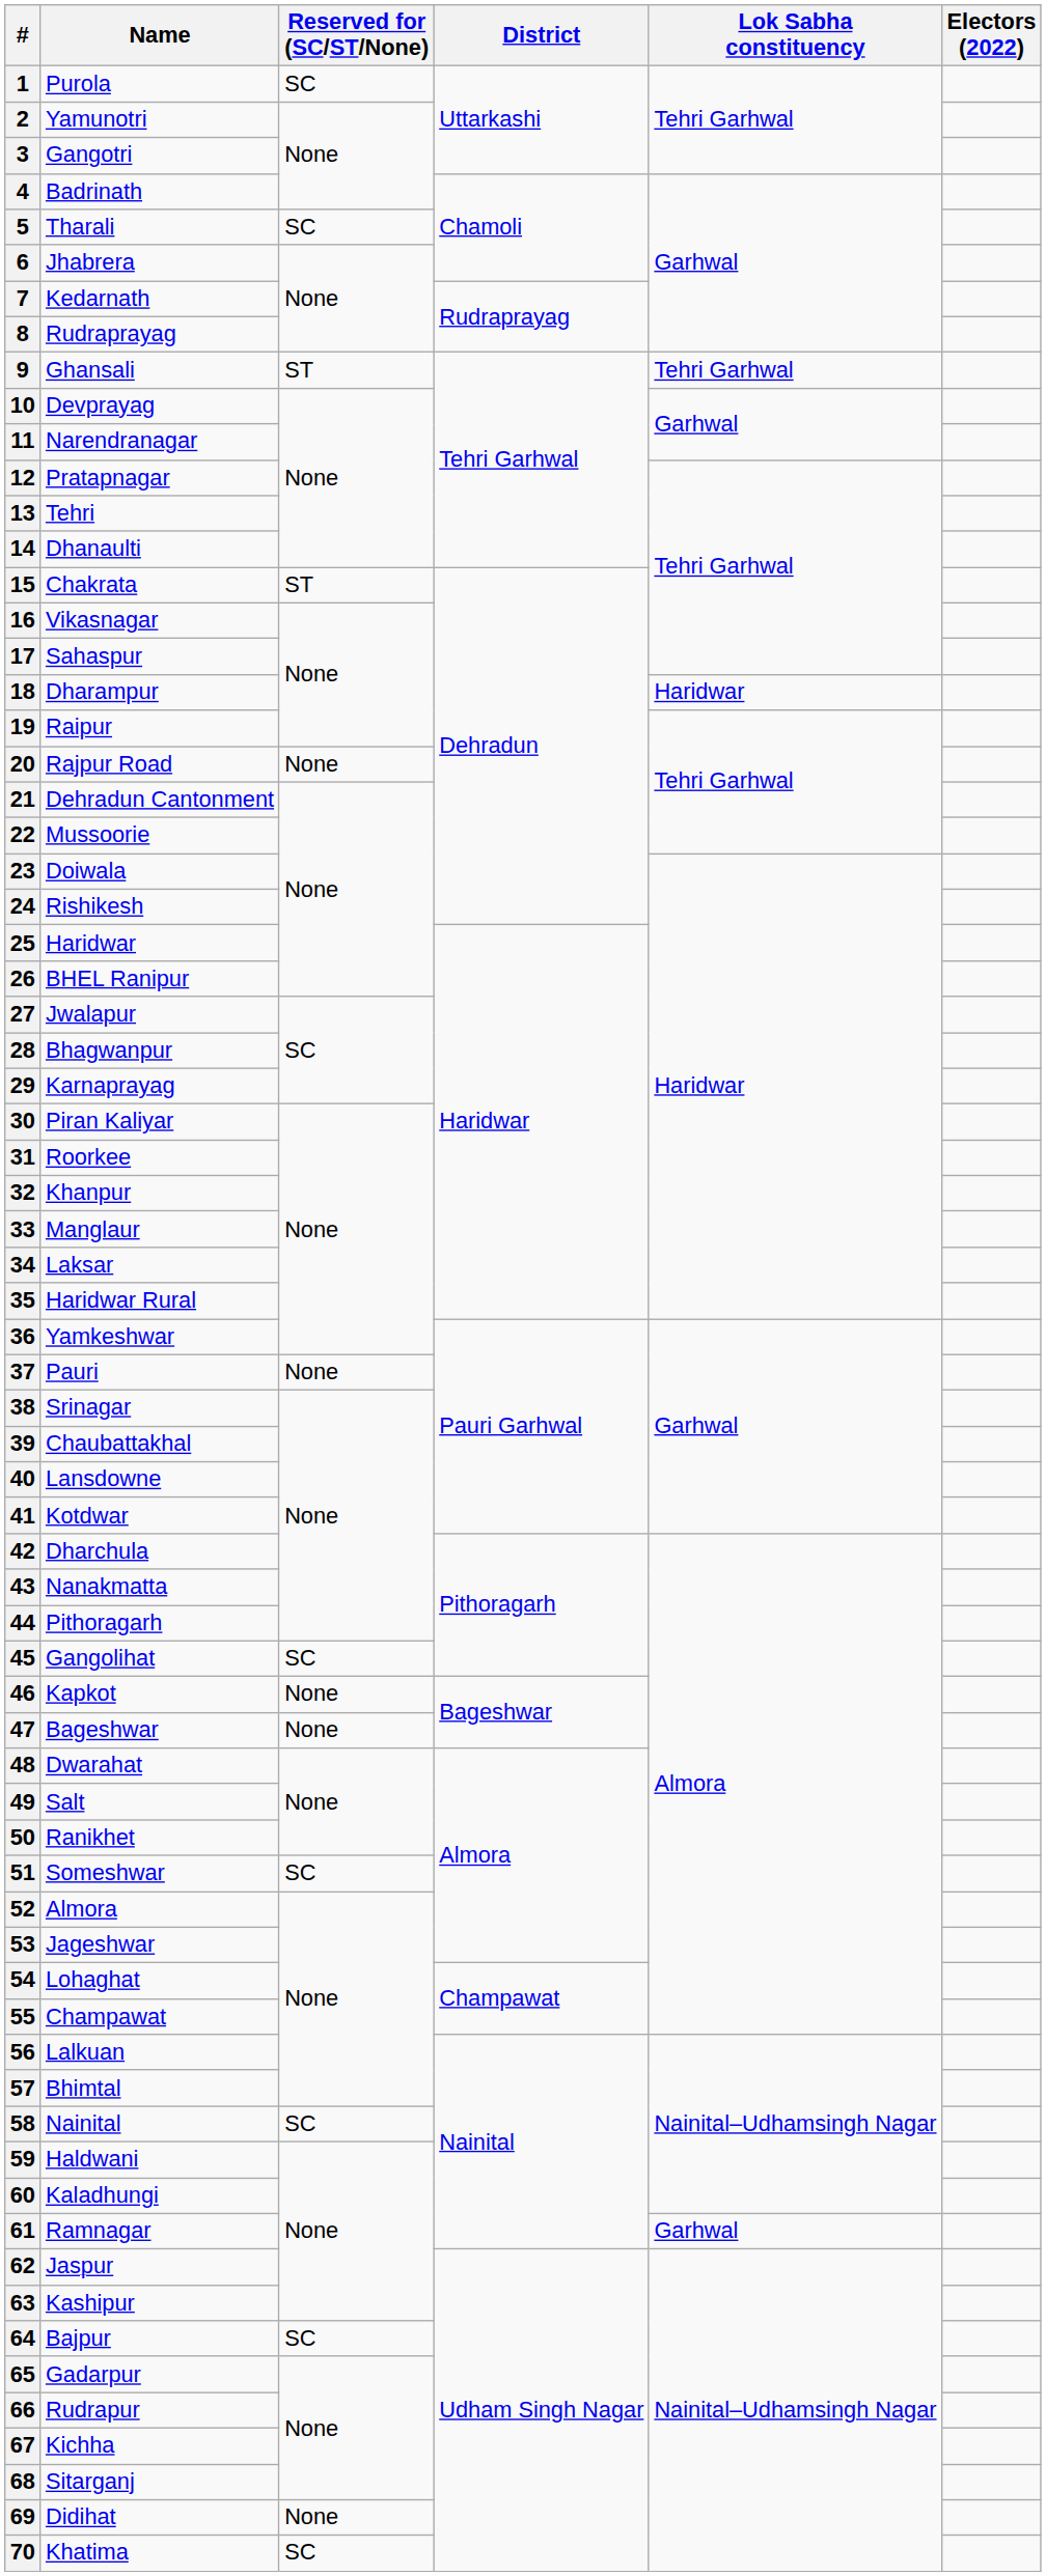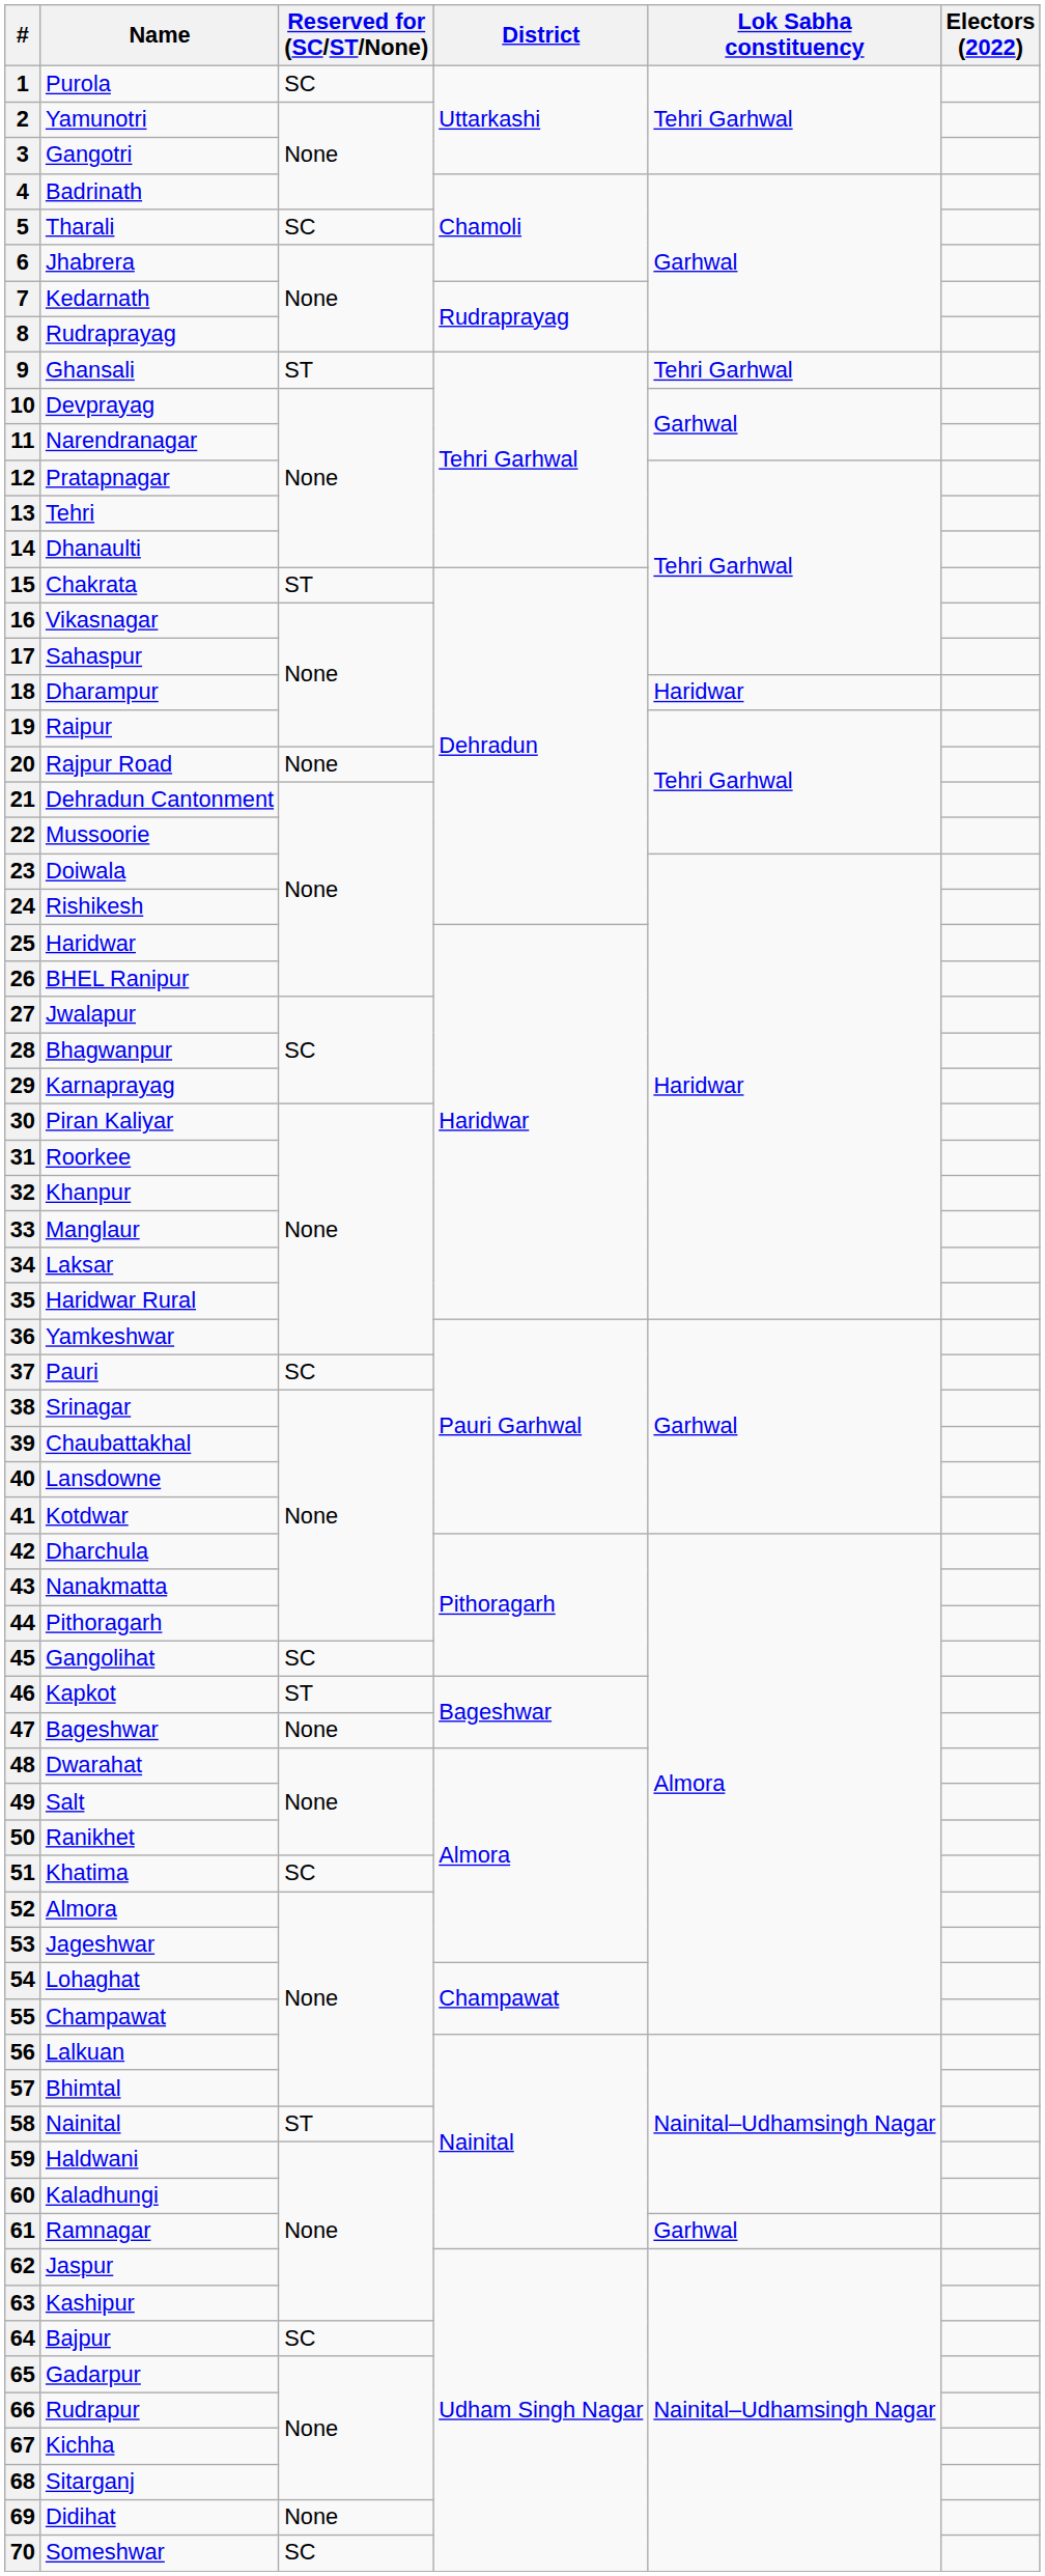 <table class="wikitable sortable">
 <tr>
 <th>#</th>
 <th>Name</th>
 <th><a href='#'>Reserved for</a><br>(<a href='#'>SC</a>/<a href='#'>ST</a>/None)</th>
 <th><a href='#'>District</a></th>
 <th><a href='#'>Lok Sabha<br>constituency</a></th>
 <th>Electors<br>(<a href='#'>2022</a>)</th>
 </tr>
 <tr>
 <th>1</th>
 <td><a href='#'>Purola</a></td>
 <td>SC</td>
 <td rowspan=3><a href='#'>Uttarkashi</a></td>
 <td rowspan=3><a href='#'>Tehri Garhwal</a></td>
 <td></td>
 </tr>
 <tr>
 <th>2</th>
 <td><a href='#'>Yamunotri</a></td>
 <td rowspan=3>None</td>
 <td></td>
 </tr>
 <tr>
 <th>3</th>
 <td><a href='#'>Gangotri</a></td>
 <td></td>
 </tr>
 <tr>
 <th>4</th>
 <td><a href='#'>Badrinath</a></td>
 <td rowspan=3><a href='#'>Chamoli</a></td>
 <td rowspan=5><a href='#'>Garhwal</a></td>
 <td></td>
 </tr>
 <tr>
 <th>5</th>
 <td><a href='#'>Tharali</a></td>
 <td>SC</td>
 <td></td>
 </tr>
 <tr>
 <th>6</th>
 <td><a href='#'>Jhabrera</a></td>
 <td rowspan=3>None</td>
 <td></td>
 </tr>
 <tr>
 <th>7</th>
 <td><a href='#'>Kedarnath</a></td>
 <td rowspan=2><a href='#'>Rudraprayag</a></td>
 <td></td>
 </tr>
 <tr>
 <th>8</th>
 <td><a href='#'>Rudraprayag</a></td>
 <td></td>
 </tr>
 <tr>
 <th>9</th>
 <td><a href='#'>Ghansali</a></td>
 <td>ST</td>
 <td rowspan=6><a href='#'>Tehri Garhwal</a></td>
 <td><a href='#'>Tehri Garhwal</a></td>
 <td></td>
 </tr>
 <tr>
 <th>10</th>
 <td><a href='#'>Devprayag</a></td>
 <td rowspan=5>None</td>
 <td rowspan=2><a href='#'>Garhwal</a></td>
 <td></td>
 </tr>
 <tr>
 <th>11</th>
 <td><a href='#'>Narendranagar</a></td>
 <td></td>
 </tr>
 <tr>
 <th>12</th>
 <td><a href='#'>Pratapnagar</a></td>
 <td rowspan=6><a href='#'>Tehri Garhwal</a></td>
 <td></td>
 </tr>
 <tr>
 <th>13</th>
 <td><a href='#'>Tehri</a></td>
 <td></td>
 </tr>
 <tr>
 <th>14</th>
 <td><a href='#'>Dhanaulti</a></td>
 <td></td>
 </tr>
 <tr>
 <th>15</th>
 <td><a href='#'>Chakrata</a></td>
 <td>ST</td>
 <td rowspan=10><a href='#'>Dehradun</a></td>
 <td></td>
 </tr>
 <tr>
 <th>16</th>
 <td><a href='#'>Vikasnagar</a></td>
 <td rowspan=4>None</td>
 <td></td>
 </tr>
 <tr>
 <th>17</th>
 <td><a href='#'>Sahaspur</a></td>
 <td></td>
 </tr>
 <tr>
 <th>18</th>
 <td><a href='#'>Dharampur</a></td>
 <td><a href='#'>Haridwar</a></td>
 <td></td>
 </tr>
 <tr>
 <th>19</th>
 <td><a href='#'>Raipur</a></td>
 <td rowspan=4><a href='#'>Tehri Garhwal</a></td>
 <td></td>
 </tr>
 <tr>
 <th>20</th>
 <td><a href='#'>Rajpur Road</a></td>
 <td>None</td>
 <td></td>
 </tr>
 <tr>
 <th>21</th>
 <td><a href='#'>Dehradun Cantonment</a></td>
 <td rowspan=6>None</td>
 <td></td>
 </tr>
 <tr>
 <th>22</th>
 <td><a href='#'>Mussoorie</a></td>
 <td></td>
 </tr>
 <tr>
 <th>23</th>
 <td><a href='#'>Doiwala</a></td>
 <td rowspan=13><a href='#'>Haridwar</a></td>
 <td></td>
 </tr>
 <tr>
 <th>24</th>
 <td><a href='#'>Rishikesh</a></td>
 <td></td>
 </tr>
 <tr>
 <th>25</th>
 <td><a href='#'>Haridwar</a></td>
 <td rowspan=11><a href='#'>Haridwar</a></td>
 <td></td>
 </tr>
 <tr>
 <th>26</th>
 <td><a href='#'>BHEL Ranipur</a></td>
 <td></td>
 </tr>
 <tr>
 <th>27</th>
 <td><a href='#'>Jwalapur</a></td>
 <td rowspan=3>SC</td>
 <td></td>
 </tr>
 <tr>
 <th>28</th>
 <td><a href='#'>Bhagwanpur</a></td>
 <td></td>
 </tr>
 <tr>
 <th>29</th>
 <td><a href='#'>Karnaprayag</a></td>
 <td></td>
 </tr>
 <tr>
 <th>30</th>
 <td><a href='#'>Piran Kaliyar</a></td>
 <td rowspan=7>None</td>
 <td></td>
 </tr>
 <tr>
 <th>31</th>
 <td><a href='#'>Roorkee</a></td>
 <td></td>
 </tr>
 <tr>
 <th>32</th>
 <td><a href='#'>Khanpur</a></td>
 <td></td>
 </tr>
 <tr>
 <th>33</th>
 <td><a href='#'>Manglaur</a></td>
 <td></td>
 </tr>
 <tr>
 <th>34</th>
 <td><a href='#'>Laksar</a></td>
 <td></td>
 </tr>
 <tr>
 <th>35</th>
 <td><a href='#'>Haridwar Rural</a></td>
 <td></td>
 </tr>
 <tr>
 <th>36</th>
 <td><a href='#'>Yamkeshwar</a></td>
 <td rowspan=6><a href='#'>Pauri Garhwal</a></td>
 <td rowspan=6><a href='#'>Garhwal</a></td>
 <td></td>
 </tr>
 <tr>
 <th>37</th>
 <td><a href='#'>Pauri</a></td>
-<td>None</td>
+<td>SC</td>
 <td></td>
 </tr>
 <tr>
 <th>38</th>
 <td><a href='#'>Srinagar</a></td>
 <td rowspan=7>None</td>
 <td></td>
 </tr>
 <tr>
 <th>39</th>
 <td><a href='#'>Chaubattakhal</a></td>
 <td></td>
 </tr>
 <tr>
 <th>40</th>
 <td><a href='#'>Lansdowne</a></td>
 <td></td>
 </tr>
 <tr>
 <th>41</th>
 <td><a href='#'>Kotdwar</a></td>
 <td></td>
 </tr>
 <tr>
 <th>42</th>
 <td><a href='#'>Dharchula</a></td>
 <td rowspan=4><a href='#'>Pithoragarh</a></td>
 <td rowspan=14><a href='#'>Almora</a></td>
 <td></td>
 </tr>
 <tr>
 <th>43</th>
 <td><a href='#'>Nanakmatta</a></td>
 <td></td>
 </tr>
 <tr>
 <th>44</th>
 <td><a href='#'>Pithoragarh</a></td>
 <td></td>
 </tr>
 <tr>
 <th>45</th>
 <td><a href='#'>Gangolihat</a></td>
 <td>SC</td>
 <td></td>
 </tr>
 <tr>
 <th>46</th>
 <td><a href='#'>Kapkot</a></td>
-<td>None</td>
+<td>ST</td>
 <td rowspan=2><a href='#'>Bageshwar</a></td>
 <td></td>
 </tr>
 <tr>
 <th>47</th>
 <td><a href='#'>Bageshwar</a></td>
 <td>None</td>
 <td></td>
 </tr>
 <tr>
 <th>48</th>
 <td><a href='#'>Dwarahat</a></td>
 <td rowspan=3>None</td>
 <td rowspan=6><a href='#'>Almora</a></td>
 <td></td>
 </tr>
 <tr>
 <th>49</th>
 <td><a href='#'>Salt</a></td>
 <td></td>
 </tr>
 <tr>
 <th>50</th>
 <td><a href='#'>Ranikhet</a></td>
 <td></td>
 </tr>
 <tr>
 <th>51</th>
-<td><a href='#'>Someshwar</a></td>
+<td><a href='#'>Khatima</a></td>
 <td>SC</td>
 <td></td>
 </tr>
 <tr>
 <th>52</th>
 <td><a href='#'>Almora</a></td>
 <td rowspan=6>None</td>
 <td></td>
 </tr>
 <tr>
 <th>53</th>
 <td><a href='#'>Jageshwar</a></td>
 <td></td>
 </tr>
 <tr>
 <th>54</th>
 <td><a href='#'>Lohaghat</a></td>
 <td rowspan=2><a href='#'>Champawat</a></td>
 <td></td>
 </tr>
 <tr>
 <th>55</th>
 <td><a href='#'>Champawat</a></td>
 <td></td>
 </tr>
 <tr>
 <th>56</th>
 <td><a href='#'>Lalkuan</a></td>
 <td rowspan=6><a href='#'>Nainital</a></td>
 <td rowspan=5><a href='#'>Nainital–Udhamsingh Nagar</a></td>
 <td></td>
 </tr>
 <tr>
 <th>57</th>
 <td><a href='#'>Bhimtal</a></td>
 <td></td>
 </tr>
 <tr>
 <th>58</th>
 <td><a href='#'>Nainital</a></td>
-<td>SC</td>
+<td>ST</td>
 <td></td>
 </tr>
 <tr>
 <th>59</th>
 <td><a href='#'>Haldwani</a></td>
 <td rowspan=5>None</td>
 <td></td>
 </tr>
 <tr>
 <th>60</th>
 <td><a href='#'>Kaladhungi</a></td>
 <td></td>
 </tr>
 <tr>
 <th>61</th>
 <td><a href='#'>Ramnagar</a></td>
 <td><a href='#'>Garhwal</a></td>
 <td></td>
 </tr>
 <tr>
 <th>62</th>
 <td><a href='#'>Jaspur</a></td>
 <td rowspan=9><a href='#'>Udham Singh Nagar</a></td>
 <td rowspan=9><a href='#'>Nainital–Udhamsingh Nagar</a></td>
 <td></td>
 </tr>
 <tr>
 <th>63</th>
 <td><a href='#'>Kashipur</a></td>
 <td></td>
 </tr>
 <tr>
 <th>64</th>
 <td><a href='#'>Bajpur</a></td>
 <td>SC</td>
 <td></td>
 </tr>
 <tr>
 <th>65</th>
 <td><a href='#'>Gadarpur</a></td>
 <td rowspan=4>None</td>
 <td></td>
 </tr>
 <tr>
 <th>66</th>
 <td><a href='#'>Rudrapur</a></td>
 <td></td>
 </tr>
 <tr>
 <th>67</th>
 <td><a href='#'>Kichha</a></td>
 <td></td>
 </tr>
 <tr>
 <th>68</th>
 <td><a href='#'>Sitarganj</a></td>
 <td></td>
 </tr>
 <tr>
 <th>69</th>
 <td><a href='#'>Didihat</a></td>
 <td>None</td>
 <td></td>
 </tr>
 <tr>
 <th>70</th>
-<td><a href='#'>Khatima</a></td>
+<td><a href='#'>Someshwar</a></td>
 <td>SC</td>
 <td></td>
 </tr>
 <tr>
 </tr>
 </table>
